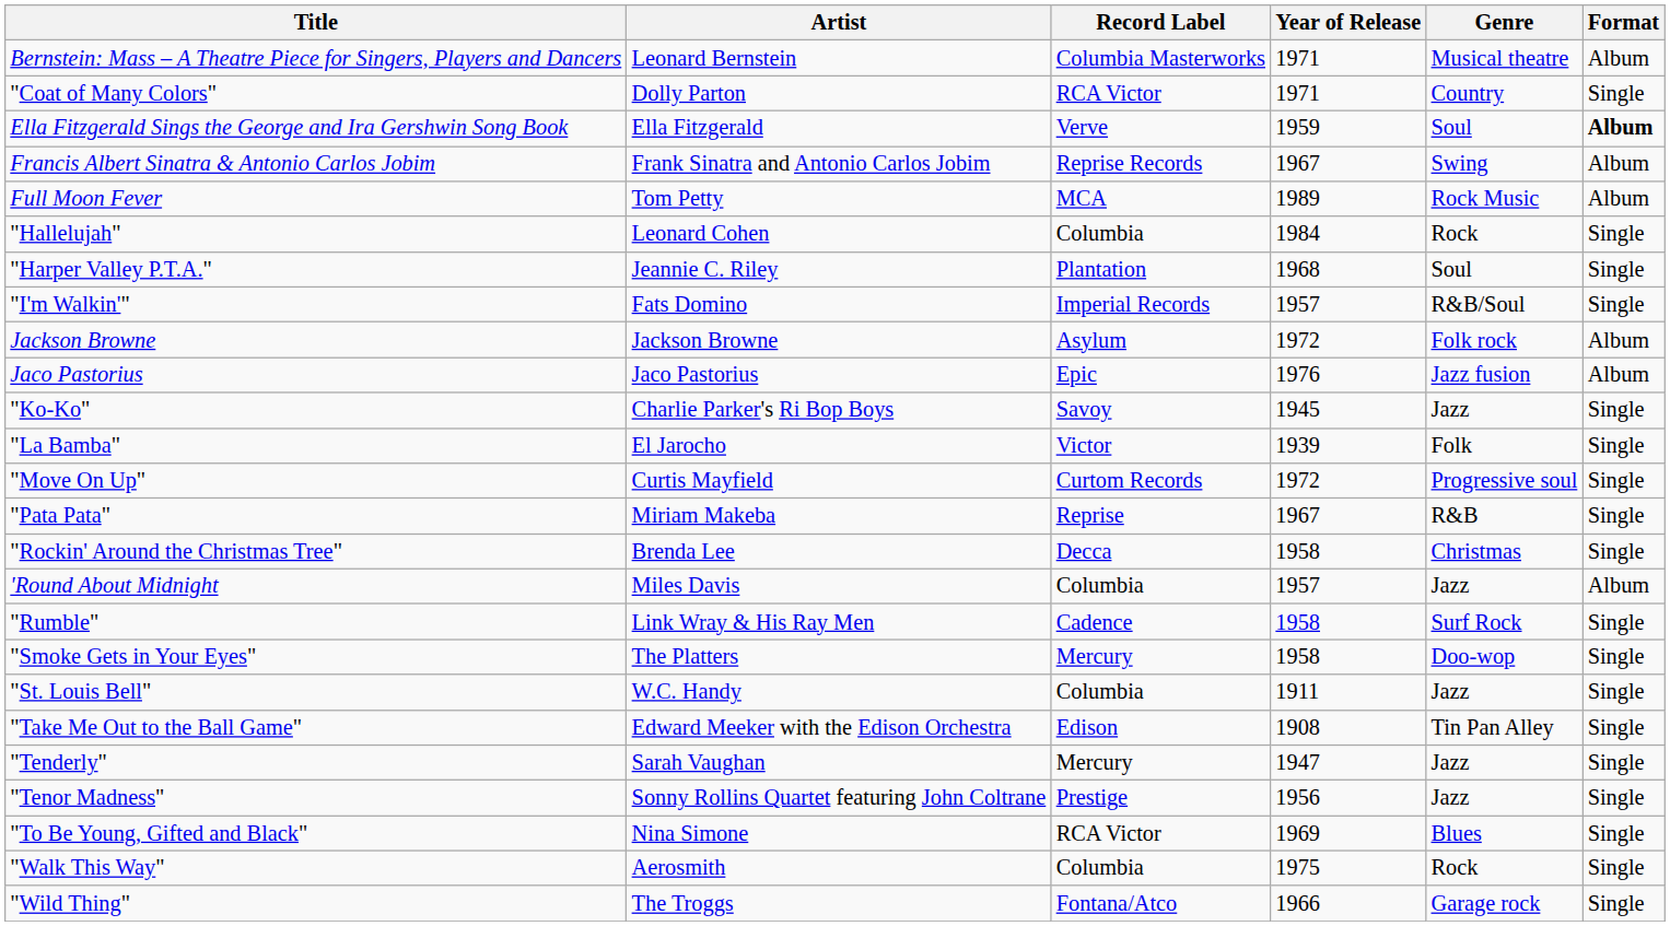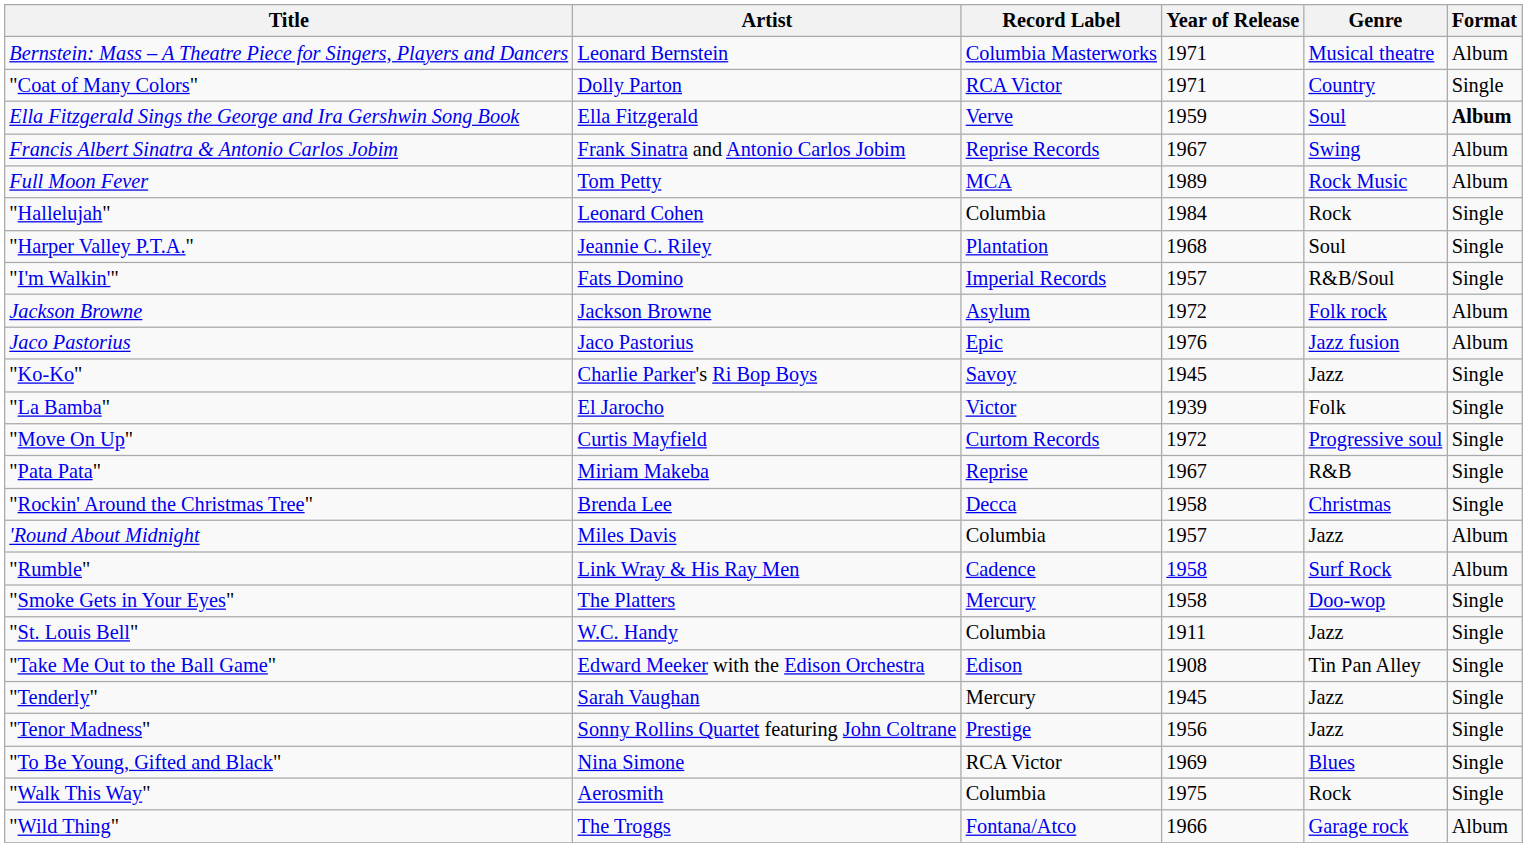 <table class="wikitable sortable">
 <tr>
 <th>Title</th>
 <th>Artist</th>
 <th>Record Label</th>
 <th>Year of Release</th>
 <th>Genre</th>
 <th>Format</th>
 </tr>
 <tr>
 <td><em><a href='#'>Bernstein: Mass – A Theatre Piece for Singers, Players and Dancers</a></em></td>
 <td><a href='#'>Leonard Bernstein</a></td>
 <td><a href='#'>Columbia Masterworks</a></td>
 <td>1971</td>
 <td><a href='#'>Musical theatre</a></td>
 <td>Album</td>
 </tr>
 <tr>
 <td>"<a href='#'>Coat of Many Colors</a>"</td>
 <td><a href='#'>Dolly Parton</a></td>
 <td><a href='#'>RCA Victor</a></td>
 <td>1971</td>
 <td><a href='#'>Country</a></td>
 <td>Single</td>
 </tr>
 <tr>
 <td><em><a href='#'>Ella Fitzgerald Sings the George and Ira Gershwin Song Book</a></em></td>
 <td><a href='#'>Ella Fitzgerald</a></td>
 <td><a href='#'>Verve</a></td>
 <td>1959</td>
 <td><a href='#'>Soul</a></td>
 <td><strong>Album</strong></td>
 </tr>
 <tr>
 <td><em><a href='#'>Francis Albert Sinatra & Antonio Carlos Jobim</a></em></td>
 <td><a href='#'>Frank Sinatra</a> and <a href='#'>Antonio Carlos Jobim</a></td>
 <td><a href='#'>Reprise Records</a></td>
 <td>1967</td>
 <td><a href='#'>Swing</a></td>
 <td>Album</td>
 </tr>
 <tr>
 <td><em><a href='#'>Full Moon Fever</a></em></td>
 <td><a href='#'>Tom Petty</a></td>
 <td><a href='#'>MCA</a></td>
 <td>1989</td>
 <td><a href='#'>Rock Music</a></td>
 <td>Album</td>
 </tr>
 <tr>
 <td>"<a href='#'>Hallelujah</a>"</td>
 <td><a href='#'>Leonard Cohen</a></td>
 <td>Columbia</td>
 <td>1984</td>
 <td>Rock</td>
 <td>Single</td>
 </tr>
 <tr>
 <td>"<a href='#'>Harper Valley P.T.A.</a>"</td>
 <td><a href='#'>Jeannie C. Riley</a></td>
 <td><a href='#'>Plantation</a></td>
 <td>1968</td>
 <td>Soul</td>
 <td>Single</td>
 </tr>
 <tr>
 <td>"<a href='#'>I'm Walkin'</a>"</td>
 <td><a href='#'>Fats Domino</a></td>
 <td><a href='#'>Imperial Records</a></td>
 <td>1957</td>
 <td>R&B/Soul</td>
 <td>Single</td>
 </tr>
 <tr>
 <td><em><a href='#'>Jackson Browne</a></em></td>
 <td><a href='#'>Jackson Browne</a></td>
 <td><a href='#'>Asylum</a></td>
 <td>1972</td>
 <td><a href='#'>Folk rock</a></td>
 <td>Album</td>
 </tr>
 <tr>
 <td><em><a href='#'>Jaco Pastorius</a></em></td>
 <td><a href='#'>Jaco Pastorius</a></td>
 <td><a href='#'>Epic</a></td>
 <td>1976</td>
 <td><a href='#'>Jazz fusion</a></td>
 <td>Album</td>
 </tr>
 <tr>
 <td>"<a href='#'>Ko-Ko</a>"</td>
 <td><a href='#'>Charlie Parker</a>'s <a href='#'>Ri Bop Boys</a></td>
 <td><a href='#'>Savoy</a></td>
 <td>1945</td>
 <td>Jazz</td>
 <td>Single</td>
 </tr>
 <tr>
 <td>"<a href='#'>La Bamba</a>"</td>
 <td><a href='#'>El Jarocho</a></td>
 <td><a href='#'>Victor</a></td>
 <td>1939</td>
 <td>Folk</td>
 <td>Single</td>
 </tr>
 <tr>
 <td>"<a href='#'>Move On Up</a>"</td>
 <td><a href='#'>Curtis Mayfield</a></td>
 <td><a href='#'>Curtom Records</a></td>
 <td>1972</td>
 <td><a href='#'>Progressive soul</a></td>
 <td>Single</td>
 </tr>
 <tr>
 <td>"<a href='#'>Pata Pata</a>"</td>
 <td><a href='#'>Miriam Makeba</a></td>
 <td><a href='#'>Reprise</a></td>
 <td>1967</td>
 <td>R&B</td>
 <td>Single</td>
 </tr>
 <tr>
 <td>"<a href='#'>Rockin' Around the Christmas Tree</a>"</td>
 <td><a href='#'>Brenda Lee</a></td>
 <td><a href='#'>Decca</a></td>
 <td>1958</td>
 <td><a href='#'>Christmas</a></td>
 <td>Single</td>
 </tr>
 <tr>
 <td><em><a href='#'>'Round About Midnight</a></em></td>
 <td><a href='#'>Miles Davis</a></td>
 <td>Columbia</td>
 <td>1957</td>
 <td>Jazz</td>
 <td>Album</td>
 </tr>
 <tr>
 <td>"<a href='#'>Rumble</a>"</td>
 <td><a href='#'>Link Wray & His Ray Men</a></td>
 <td><a href='#'>Cadence</a></td>
 <td><a href='#'>1958</a></td>
 <td><a href='#'>Surf Rock</a></td>
-<td>Single</td>
+<td>Album</td>
 </tr>
 <tr>
 <td>"<a href='#'>Smoke Gets in Your Eyes</a>"</td>
 <td><a href='#'>The Platters</a></td>
 <td><a href='#'>Mercury</a></td>
 <td>1958</td>
 <td><a href='#'>Doo-wop</a></td>
 <td>Single</td>
 </tr>
 <tr>
 <td>"<a href='#'>St. Louis Bell</a>"</td>
 <td><a href='#'>W.C. Handy</a></td>
 <td>Columbia</td>
 <td>1911</td>
 <td>Jazz</td>
 <td>Single</td>
 </tr>
 <tr>
 <td>"<a href='#'>Take Me Out to the Ball Game</a>"</td>
 <td><a href='#'>Edward Meeker</a> with the <a href='#'>Edison Orchestra</a></td>
 <td><a href='#'>Edison</a></td>
 <td>1908</td>
 <td>Tin Pan Alley</td>
 <td>Single</td>
 </tr>
 <tr>
 <td>"<a href='#'>Tenderly</a>"</td>
 <td><a href='#'>Sarah Vaughan</a></td>
 <td>Mercury</td>
-<td>1947</td>
+<td>1945</td>
 <td>Jazz</td>
 <td>Single</td>
 </tr>
 <tr>
 <td>"<a href='#'>Tenor Madness</a>"</td>
 <td><a href='#'>Sonny Rollins Quartet</a> featuring <a href='#'>John Coltrane</a></td>
 <td><a href='#'>Prestige</a></td>
 <td>1956</td>
 <td>Jazz</td>
 <td>Single</td>
 </tr>
 <tr>
 <td>"<a href='#'>To Be Young, Gifted and Black</a>"</td>
 <td><a href='#'>Nina Simone</a></td>
 <td>RCA Victor</td>
 <td>1969</td>
 <td><a href='#'>Blues</a></td>
 <td>Single</td>
 </tr>
 <tr>
 <td>"<a href='#'>Walk This Way</a>"</td>
 <td><a href='#'>Aerosmith</a></td>
 <td>Columbia</td>
 <td>1975</td>
 <td>Rock</td>
 <td>Single</td>
 </tr>
 <tr>
 <td>"<a href='#'>Wild Thing</a>"</td>
 <td><a href='#'>The Troggs</a></td>
 <td><a href='#'>Fontana/Atco</a></td>
 <td>1966</td>
 <td><a href='#'>Garage rock</a></td>
-<td>Single</td>
+<td>Album</td>
 </tr>
 </table>
